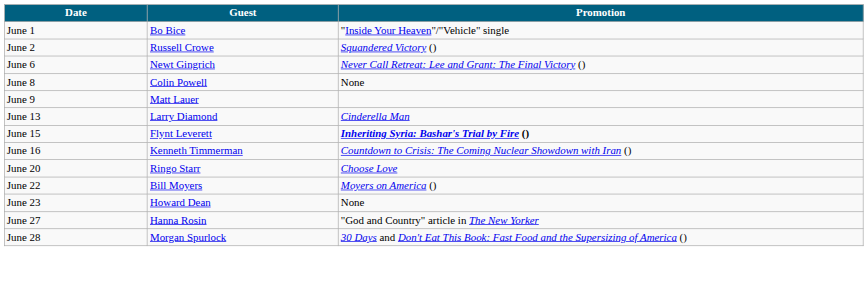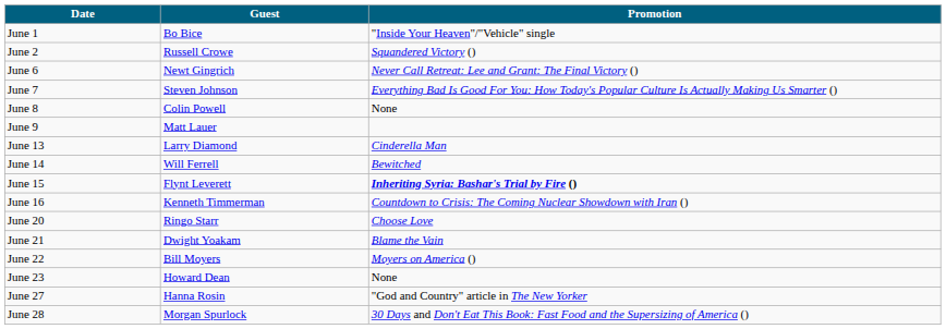 <table class="wikitable" width="100%">
 <tr bgcolor="#CCCCCC">
 <th width="15%" style="background:#006080; color:#FFFFFF">Date</th>
 <th width="20%" style="background:#006080; color:#FFFFFF">Guest</th>
 <th width="55%" style="background:#006080; color:#FFFFFF">Promotion</th>
 </tr>
 <tr>
 <td>June 1</td>
 <td><a href='#'>Bo Bice</a></td>
 <td>"<a href='#'>Inside Your Heaven</a>"/"Vehicle" single</td>
 </tr>
 <tr>
 <td>June 2</td>
 <td><a href='#'>Russell Crowe</a></td>
 <td><em><a href='#'>Squandered Victory</a></em> ()</td>
 </tr>
 <tr>
 <td>June 6</td>
 <td><a href='#'>Newt Gingrich</a></td>
 <td><em><a href='#'>Never Call Retreat: Lee and Grant: The Final Victory</a></em> ()</td>
 </tr>
 <tr>
+<td>June 7</td>
+<td><a href='#'>Steven Johnson</a></td>
+<td><em><a href='#'>Everything Bad Is Good For You: How Today's Popular Culture Is Actually Making Us Smarter</a></em> ()</td>
+</tr>
+<tr>
 <td>June 8</td>
 <td><a href='#'>Colin Powell</a></td>
 <td>None</td>
 </tr>
 <tr>
 <td>June 9</td>
 <td><a href='#'>Matt Lauer</a></td>
 <td></td>
 </tr>
 <tr>
 <td>June 13</td>
 <td><a href='#'>Larry Diamond</a></td>
 <td><em><a href='#'>Cinderella Man</a></em></td>
 </tr>
 <tr>
+<td>June 14</td>
+<td><a href='#'>Will Ferrell</a></td>
+<td><em><a href='#'>Bewitched</a></em></td>
+</tr>
+<tr>
 <td>June 15</td>
 <td><a href='#'>Flynt Leverett</a></td>
 <td><strong><em><a href='#'>Inheriting Syria: Bashar's Trial by Fire</a></em> ()</strong></td>
 </tr>
 <tr>
 <td>June 16</td>
 <td><a href='#'>Kenneth Timmerman</a></td>
 <td><em><a href='#'>Countdown to Crisis: The Coming Nuclear Showdown with Iran</a></em> ()</td>
 </tr>
 <tr>
 <td>June 20</td>
 <td><a href='#'>Ringo Starr</a></td>
 <td><em><a href='#'>Choose Love</a></em></td>
+</tr>
+<tr>
+<td>June 21</td>
+<td><a href='#'>Dwight Yoakam</a></td>
+<td><em><a href='#'>Blame the Vain</a></em></td>
 </tr>
 <tr>
 <td>June 22</td>
 <td><a href='#'>Bill Moyers</a></td>
 <td><em><a href='#'>Moyers on America</a></em> ()</td>
 </tr>
 <tr>
 <td>June 23</td>
 <td><a href='#'>Howard Dean</a></td>
 <td>None</td>
 </tr>
 <tr>
 <td>June 27</td>
 <td><a href='#'>Hanna Rosin</a></td>
 <td>"God and Country" article in <em><a href='#'>The New Yorker</a></em></td>
 </tr>
 <tr>
 <td>June 28</td>
 <td><a href='#'>Morgan Spurlock</a></td>
 <td><em><a href='#'>30 Days</a></em> and <em><a href='#'>Don't Eat This Book: Fast Food and the Supersizing of America</a></em> ()</td>
 </tr>
 </table>
